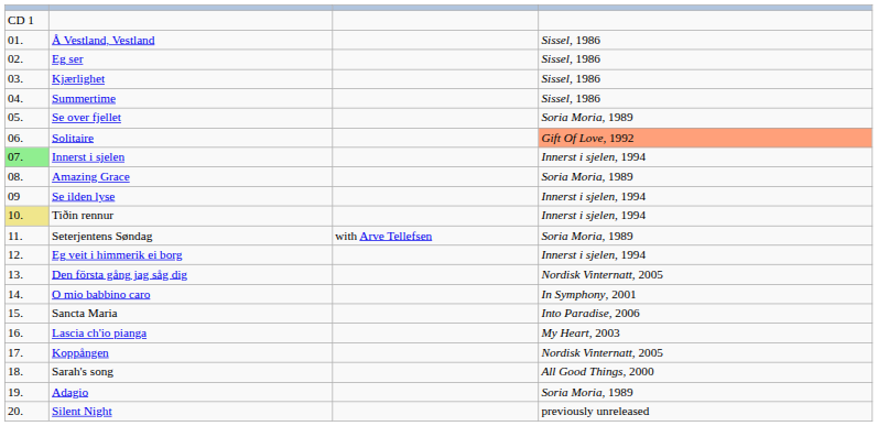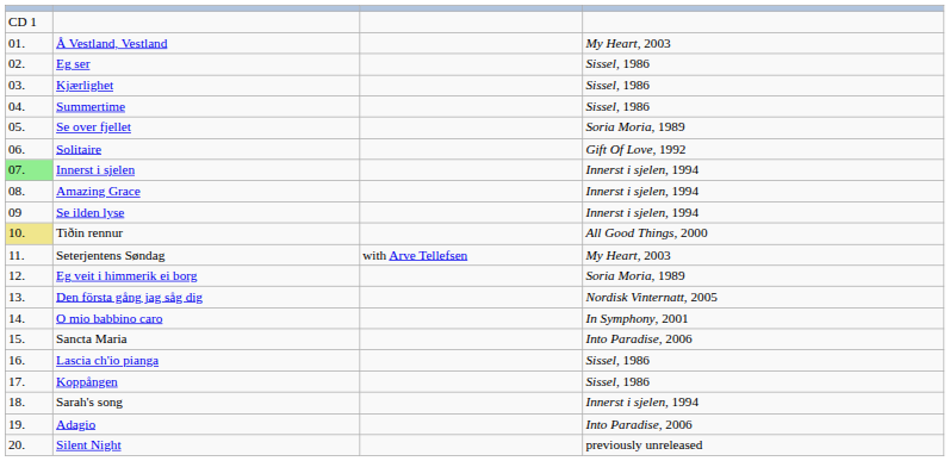 <table class="wikitable">
 <tr>
 <th style="background:#B0C4DE;" width="50"></th>
 <th style="background:#B0C4DE;" width="360"></th>
 <th style="background:#B0C4DE;" width="260"></th>
 <th style="background:#B0C4DE;" width="425"></th>
 </tr>
 <tr>
 <td>CD 1</td>
 <td></td>
 <td></td>
 <td></td>
 </tr>
 <tr>
 <td>01.</td>
 <td><a href='#'>Å Vestland, Vestland</a></td>
 <td></td>
-<td><em>Sissel</em>, 1986</td>
+<td><em>My Heart</em>, 2003</td>
 </tr>
 <tr>
 <td>02.</td>
 <td><a href='#'>Eg ser</a></td>
 <td></td>
 <td><em>Sissel</em>, 1986</td>
 </tr>
 <tr>
 <td>03.</td>
 <td><a href='#'>Kjærlighet</a></td>
 <td></td>
 <td><em>Sissel</em>, 1986</td>
 </tr>
 <tr>
 <td>04.</td>
 <td><a href='#'>Summertime</a></td>
 <td></td>
 <td><em>Sissel</em>, 1986</td>
 </tr>
 <tr>
 <td>05.</td>
 <td><a href='#'>Se over fjellet</a></td>
 <td></td>
 <td><em>Soria Moria</em>, 1989</td>
 </tr>
 <tr>
 <td>06.</td>
 <td><a href='#'>Solitaire</a></td>
 <td></td>
-<td style="background: lightsalmon;"><em>Gift Of Love</em>, 1992</td>
+<td><em>Gift Of Love</em>, 1992</td>
 </tr>
 <tr>
 <td style="background: lightgreen;">07.</td>
 <td><a href='#'>Innerst i sjelen</a></td>
 <td></td>
 <td><em>Innerst i sjelen</em>, 1994</td>
 </tr>
 <tr>
 <td>08.</td>
 <td><a href='#'>Amazing Grace</a></td>
 <td></td>
-<td><em>Soria Moria</em>, 1989</td>
+<td><em>Innerst i sjelen</em>, 1994</td>
 </tr>
 <tr>
 <td>09</td>
 <td><a href='#'>Se ilden lyse</a></td>
 <td></td>
 <td><em>Innerst i sjelen</em>, 1994</td>
 </tr>
 <tr>
 <td style="background: khaki;">10.</td>
 <td>Tiðin rennur</td>
 <td></td>
-<td><em>Innerst i sjelen</em>, 1994</td>
+<td><em>All Good Things</em>, 2000</td>
 </tr>
 <tr>
 <td>11.</td>
 <td>Seterjentens Søndag</td>
 <td>with <a href='#'>Arve Tellefsen</a></td>
-<td><em>Soria Moria</em>, 1989</td>
+<td><em>My Heart</em>, 2003</td>
 </tr>
 <tr>
 <td>12.</td>
 <td><a href='#'>Eg veit i himmerik ei borg</a></td>
 <td></td>
-<td><em>Innerst i sjelen</em>, 1994</td>
+<td><em>Soria Moria</em>, 1989</td>
 </tr>
 <tr>
 <td>13.</td>
 <td><a href='#'>Den första gång jag såg dig</a></td>
 <td></td>
 <td><em>Nordisk Vinternatt</em>, 2005</td>
 </tr>
 <tr>
 <td>14.</td>
 <td><a href='#'>O mio babbino caro</a></td>
 <td></td>
 <td><em>In Symphony</em>, 2001</td>
 </tr>
 <tr>
 <td>15.</td>
 <td>Sancta Maria</td>
 <td></td>
 <td><em>Into Paradise</em>, 2006</td>
 </tr>
 <tr>
 <td>16.</td>
 <td><a href='#'>Lascia ch'io pianga</a></td>
 <td></td>
-<td><em>My Heart</em>, 2003</td>
+<td><em>Sissel</em>, 1986</td>
 </tr>
 <tr>
 <td>17.</td>
 <td><a href='#'>Koppången</a></td>
 <td></td>
-<td><em>Nordisk Vinternatt</em>, 2005</td>
+<td><em>Sissel</em>, 1986</td>
 </tr>
 <tr>
 <td>18.</td>
 <td>Sarah's song</td>
 <td></td>
-<td><em>All Good Things</em>, 2000</td>
+<td><em>Innerst i sjelen</em>, 1994</td>
 </tr>
 <tr>
 <td>19.</td>
 <td><a href='#'>Adagio</a></td>
 <td></td>
-<td><em>Soria Moria</em>, 1989</td>
+<td><em>Into Paradise</em>, 2006</td>
 </tr>
 <tr>
 <td>20.</td>
 <td><a href='#'>Silent Night</a></td>
 <td></td>
 <td>previously unreleased</td>
 </tr>
 </table>
